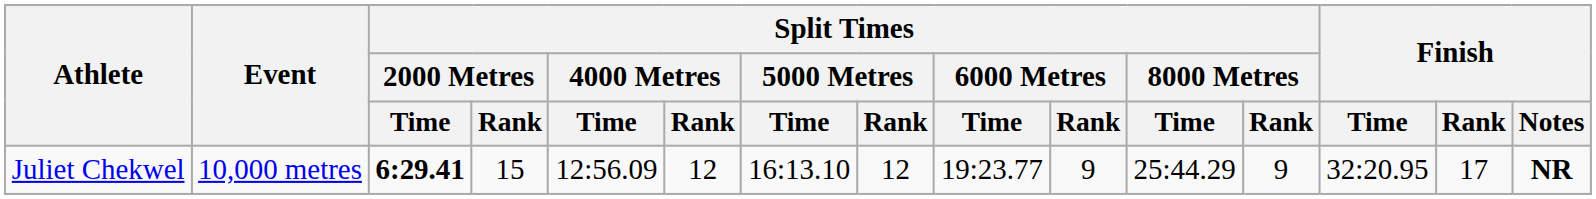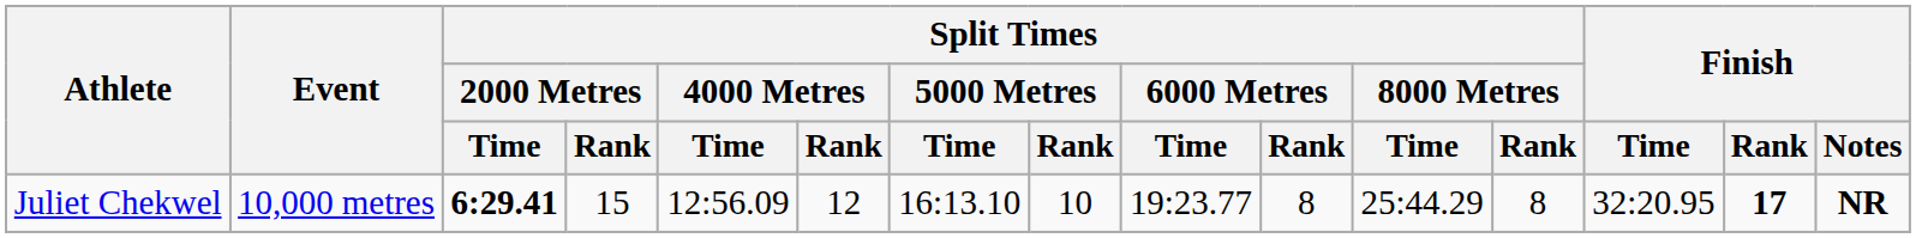 <table class="wikitable" style="font-size:90%">
 <tr>
 <th rowspan="3">Athlete</th>
 <th rowspan="3">Event</th>
 <th rowspan="1" colspan="10">Split Times</th>
 <th rowspan="2" colspan="3">Finish</th>
 </tr>
 <tr>
 <th rowspan="1" colspan="2">2000 Metres</th>
 <th rowspan="1" colspan="2">4000 Metres</th>
 <th rowspan="1" colspan="2">5000 Metres</th>
 <th rowspan="1" colspan="2">6000 Metres</th>
 <th rowspan="1" colspan="2">8000 Metres</th>
 </tr>
 <tr style="font-size:95%">
 <th>Time</th>
 <th>Rank</th>
 <th>Time</th>
 <th>Rank</th>
 <th>Time</th>
 <th>Rank</th>
 <th>Time</th>
 <th>Rank</th>
 <th>Time</th>
 <th>Rank</th>
 <th>Time</th>
 <th>Rank</th>
 <th>Notes</th>
 </tr>
 <tr style=text-align:center>
 <td style=text-align:left><a href='#'>Juliet Chekwel</a></td>
 <td style=text-align:left><a href='#'>10,000 metres</a></td>
 <td><strong>6:29.41</strong></td>
 <td>15</td>
 <td>12:56.09</td>
 <td>12</td>
 <td>16:13.10</td>
-<td>12</td>
+<td>10</td>
 <td>19:23.77</td>
-<td>9</td>
+<td>8</td>
 <td>25:44.29</td>
-<td>9</td>
+<td>8</td>
 <td>32:20.95</td>
-<td>17</td>
+<td><strong>17</strong></td>
 <td><strong>NR</strong></td>
 </tr>
 </table>
